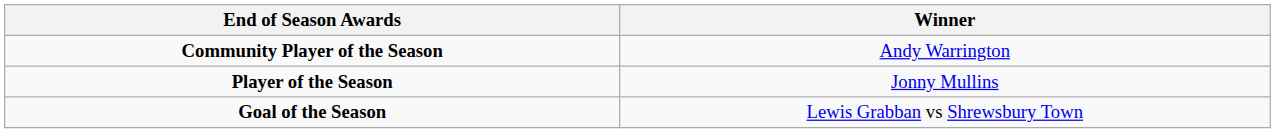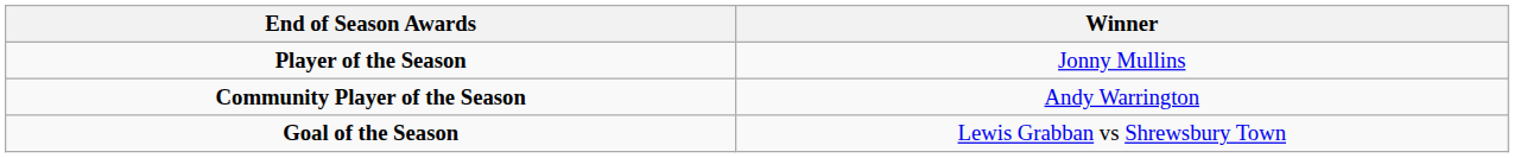 <table class="wikitable" style="text-align:center; font-size:95%;width:65%; text-align:left">
 <tr>
 <th><strong>End of Season Awards</strong></th>
 <th><strong>Winner</strong></th>
 </tr>
 <tr --->
+<td align="center"><strong>Player of the Season</strong></td>
+<td align="center"><a href='#'>Jonny Mullins</a></td>
+</tr>
+<tr --->
 <td align="center"><strong>Community Player of the Season</strong></td>
 <td align="center"><a href='#'>Andy Warrington</a></td>
-</tr>
-<tr --->
-<td align="center"><strong>Player of the Season</strong></td>
-<td align="center"><a href='#'>Jonny Mullins</a></td>
 </tr>
 <tr --->
 <td align="center"><strong>Goal of the Season</strong></td>
 <td align="center"><a href='#'>Lewis Grabban</a> vs <a href='#'>Shrewsbury Town</a></td>
 </tr>
 </table>
